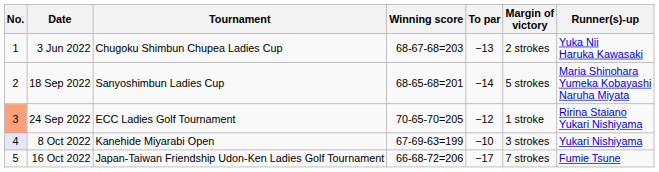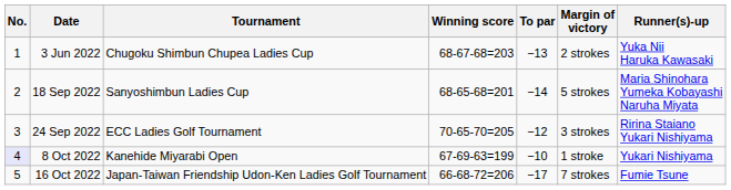 <table class="wikitable" style="font-size:95%;">
 <tr>
 <th>No.</th>
 <th>Date</th>
 <th>Tournament</th>
 <th>Winning score</th>
 <th>To par</th>
 <th>Margin of<br>victory</th>
 <th>Runner(s)-up</th>
 </tr>
 <tr>
 <td align=center>1</td>
 <td align=right>3 Jun 2022</td>
 <td>Chugoku Shimbun Chupea Ladies Cup</td>
 <td align=right>68-67-68=203</td>
 <td align=center>−13</td>
 <td>2 strokes</td>
 <td> <a href='#'>Yuka Nii</a><br> <a href='#'>Haruka Kawasaki</a></td>
 </tr>
 <tr>
 <td align=center>2</td>
 <td align=right>18 Sep 2022</td>
 <td>Sanyoshimbun Ladies Cup</td>
 <td align=right>68-65-68=201</td>
 <td align=center>−14</td>
 <td>5 strokes</td>
 <td> <a href='#'>Maria Shinohara</a><br> <a href='#'>Yumeka Kobayashi</a><br> <a href='#'>Naruha Miyata</a></td>
 </tr>
 <tr>
-<td align=center style="background: lightsalmon;">3</td>
+<td align=center>3</td>
 <td align=right>24 Sep 2022</td>
 <td>ECC Ladies Golf Tournament</td>
 <td align=right>70-65-70=205</td>
 <td align=center>−12</td>
-<td>1 stroke</td>
+<td>3 strokes</td>
 <td> <a href='#'>Ririna Staiano</a><br> <a href='#'>Yukari Nishiyama</a></td>
 </tr>
 <tr>
 <td align=center style="background: lavender;">4</td>
 <td align=right>8 Oct 2022</td>
 <td>Kanehide Miyarabi Open</td>
 <td align=right>67-69-63=199</td>
 <td align=center>−10</td>
-<td>3 strokes</td>
+<td>1 stroke</td>
 <td> <a href='#'>Yukari Nishiyama</a></td>
 </tr>
 <tr>
 <td align=center>5</td>
 <td align=right>16 Oct 2022</td>
 <td>Japan-Taiwan Friendship Udon-Ken Ladies Golf Tournament</td>
 <td align=right>66-68-72=206</td>
 <td align=center>−17</td>
 <td>7 strokes</td>
 <td> <a href='#'>Fumie Tsune</a></td>
 </tr>
 </table>
